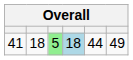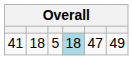 <table class="wikitable" style="text-align: center;">
 <tr>
 <th colspan=6>Overall</th>
 </tr>
 <tr>
 <th style="width:28;"></th>
 <th style="width:28;"></th>
 <th style="width:28;"></th>
 <th style="width:28;"></th>
 <th style="width:28;"></th>
 <th style="width:28;"></th>
 </tr>
 <tr>
 <td>41</td>
 <td>18</td>
-<td style="background: lightgreen;">5</td>
+<td>5</td>
 <td style="background: lightblue;">18</td>
-<td>44</td>
+<td>47</td>
 <td>49</td>
 </tr>
 </table>
